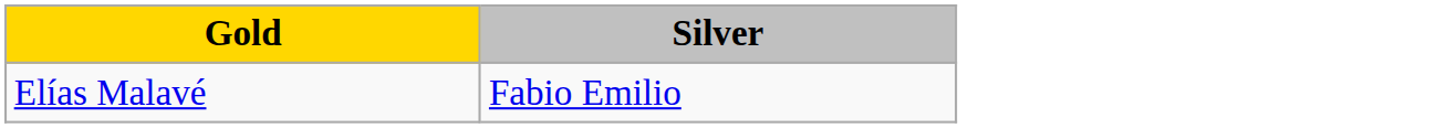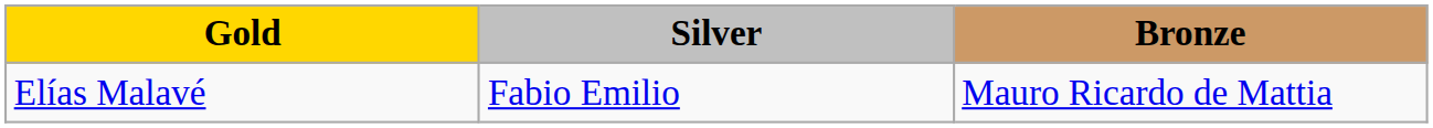 <table class="wikitable" style="text-align:left">
 <tr align="center">
 <td width=200 bgcolor=gold><strong>Gold</strong></td>
 <td width=200 bgcolor=silver><strong>Silver</strong></td>
+<td width=200 bgcolor=CC9966><strong>Bronze</strong></td>
 </tr>
 <tr>
 <td><a href='#'>Elías Malavé</a><br><em></em></td>
 <td><a href='#'>Fabio Emilio</a><br><em></em></td>
+<td><a href='#'>Mauro Ricardo de Mattia</a><br><em></em></td>
 </tr>
 </table>
